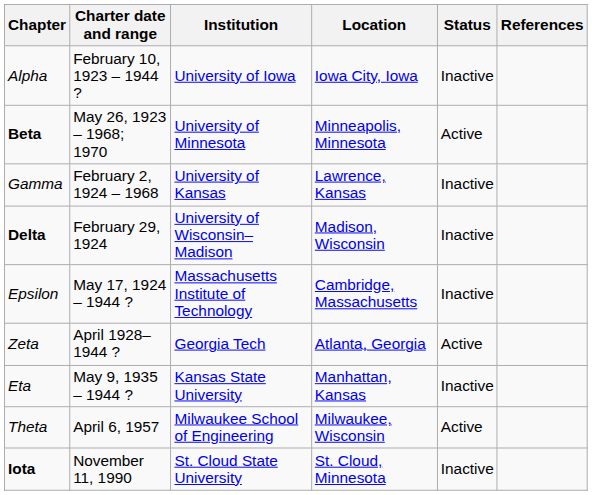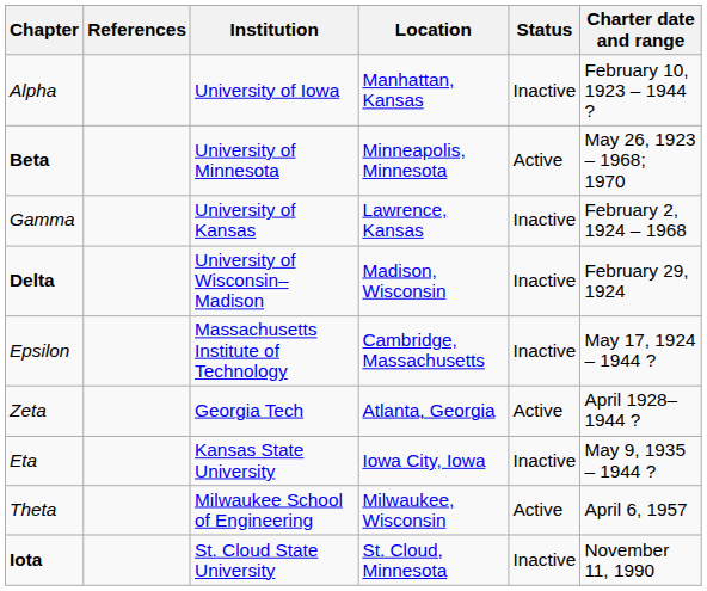 <table class="wikitable sortable">
 <tr>
 <th>Chapter</th>
-<th>Charter date and range</th>
+<th>References</th>
 <th>Institution</th>
 <th>Location</th>
 <th>Status</th>
-<th>References</th>
+<th>Charter date and range</th>
 </tr>
 <tr>
 <td><em>Alpha</em></td>
+<td></td>
+<td><a href='#'>University of Iowa</a></td>
+<td><a href='#'>Manhattan, Kansas</a></td>
+<td>Inactive</td>
 <td>February 10, 1923 – 1944 ?</td>
-<td><a href='#'>University of Iowa</a></td>
-<td><a href='#'>Iowa City, Iowa</a></td>
-<td>Inactive</td>
-<td></td>
 </tr>
 <tr>
 <td><strong>Beta</strong></td>
-<td>May 26, 1923 – 1968;<br>1970</td>
+<td></td>
 <td><a href='#'>University of Minnesota</a></td>
 <td><a href='#'>Minneapolis, Minnesota</a></td>
 <td>Active</td>
-<td></td>
+<td>May 26, 1923 – 1968;<br>1970</td>
 </tr>
 <tr>
 <td><em>Gamma</em></td>
-<td>February 2, 1924 – 1968</td>
+<td></td>
 <td><a href='#'>University of Kansas</a></td>
 <td><a href='#'>Lawrence, Kansas</a></td>
 <td>Inactive</td>
-<td></td>
+<td>February 2, 1924 – 1968</td>
 </tr>
 <tr>
 <td><strong>Delta</strong></td>
-<td>February 29, 1924</td>
+<td></td>
 <td><a href='#'>University of Wisconsin–Madison</a></td>
 <td><a href='#'>Madison, Wisconsin</a></td>
 <td>Inactive</td>
-<td></td>
+<td>February 29, 1924</td>
 </tr>
 <tr>
 <td><em>Epsilon</em></td>
-<td>May 17, 1924 – 1944 ?</td>
+<td></td>
 <td><a href='#'>Massachusetts Institute of Technology</a></td>
 <td><a href='#'>Cambridge, Massachusetts</a></td>
 <td>Inactive</td>
-<td></td>
+<td>May 17, 1924 – 1944 ?</td>
 </tr>
 <tr>
 <td><em>Zeta</em></td>
-<td>April 1928–1944 ?</td>
+<td></td>
 <td><a href='#'>Georgia Tech</a></td>
 <td><a href='#'>Atlanta, Georgia</a></td>
 <td>Active</td>
-<td></td>
+<td>April 1928–1944 ?</td>
 </tr>
 <tr>
 <td><em>Eta</em></td>
+<td></td>
+<td><a href='#'>Kansas State University</a></td>
+<td><a href='#'>Iowa City, Iowa</a></td>
+<td>Inactive</td>
 <td>May 9, 1935 – 1944 ?</td>
-<td><a href='#'>Kansas State University</a></td>
-<td><a href='#'>Manhattan, Kansas</a></td>
-<td>Inactive</td>
-<td></td>
 </tr>
 <tr>
 <td><em>Theta</em></td>
-<td>April 6, 1957</td>
+<td></td>
 <td><a href='#'>Milwaukee School of Engineering</a></td>
 <td><a href='#'>Milwaukee, Wisconsin</a></td>
 <td>Active</td>
-<td></td>
+<td>April 6, 1957</td>
 </tr>
 <tr>
 <td><strong>Iota</strong></td>
-<td>November 11, 1990</td>
+<td></td>
 <td><a href='#'>St. Cloud State University</a></td>
 <td><a href='#'>St. Cloud, Minnesota</a></td>
 <td>Inactive</td>
-<td></td>
+<td>November 11, 1990</td>
 </tr>
 </table>
